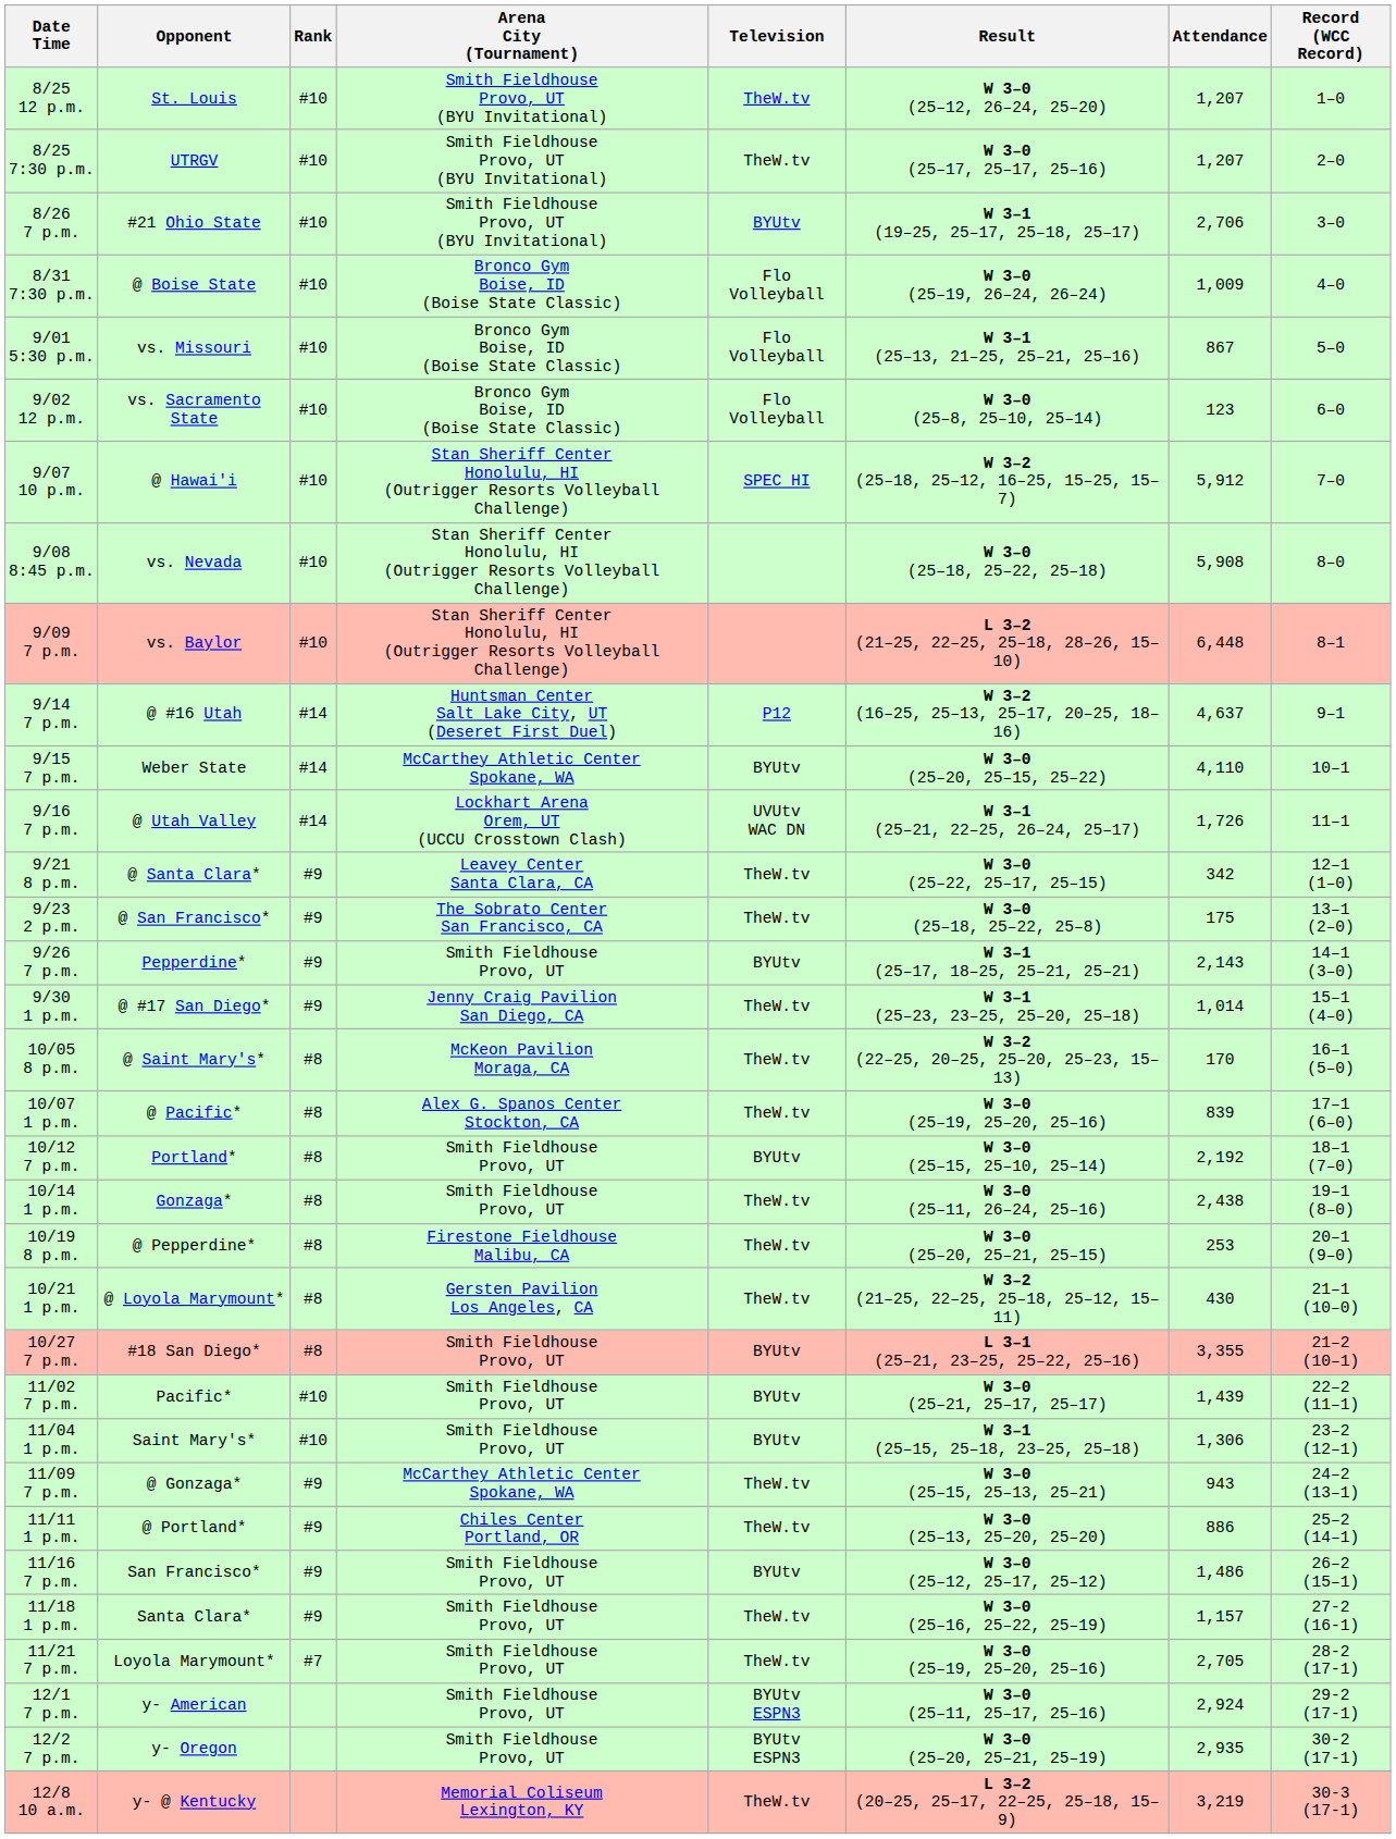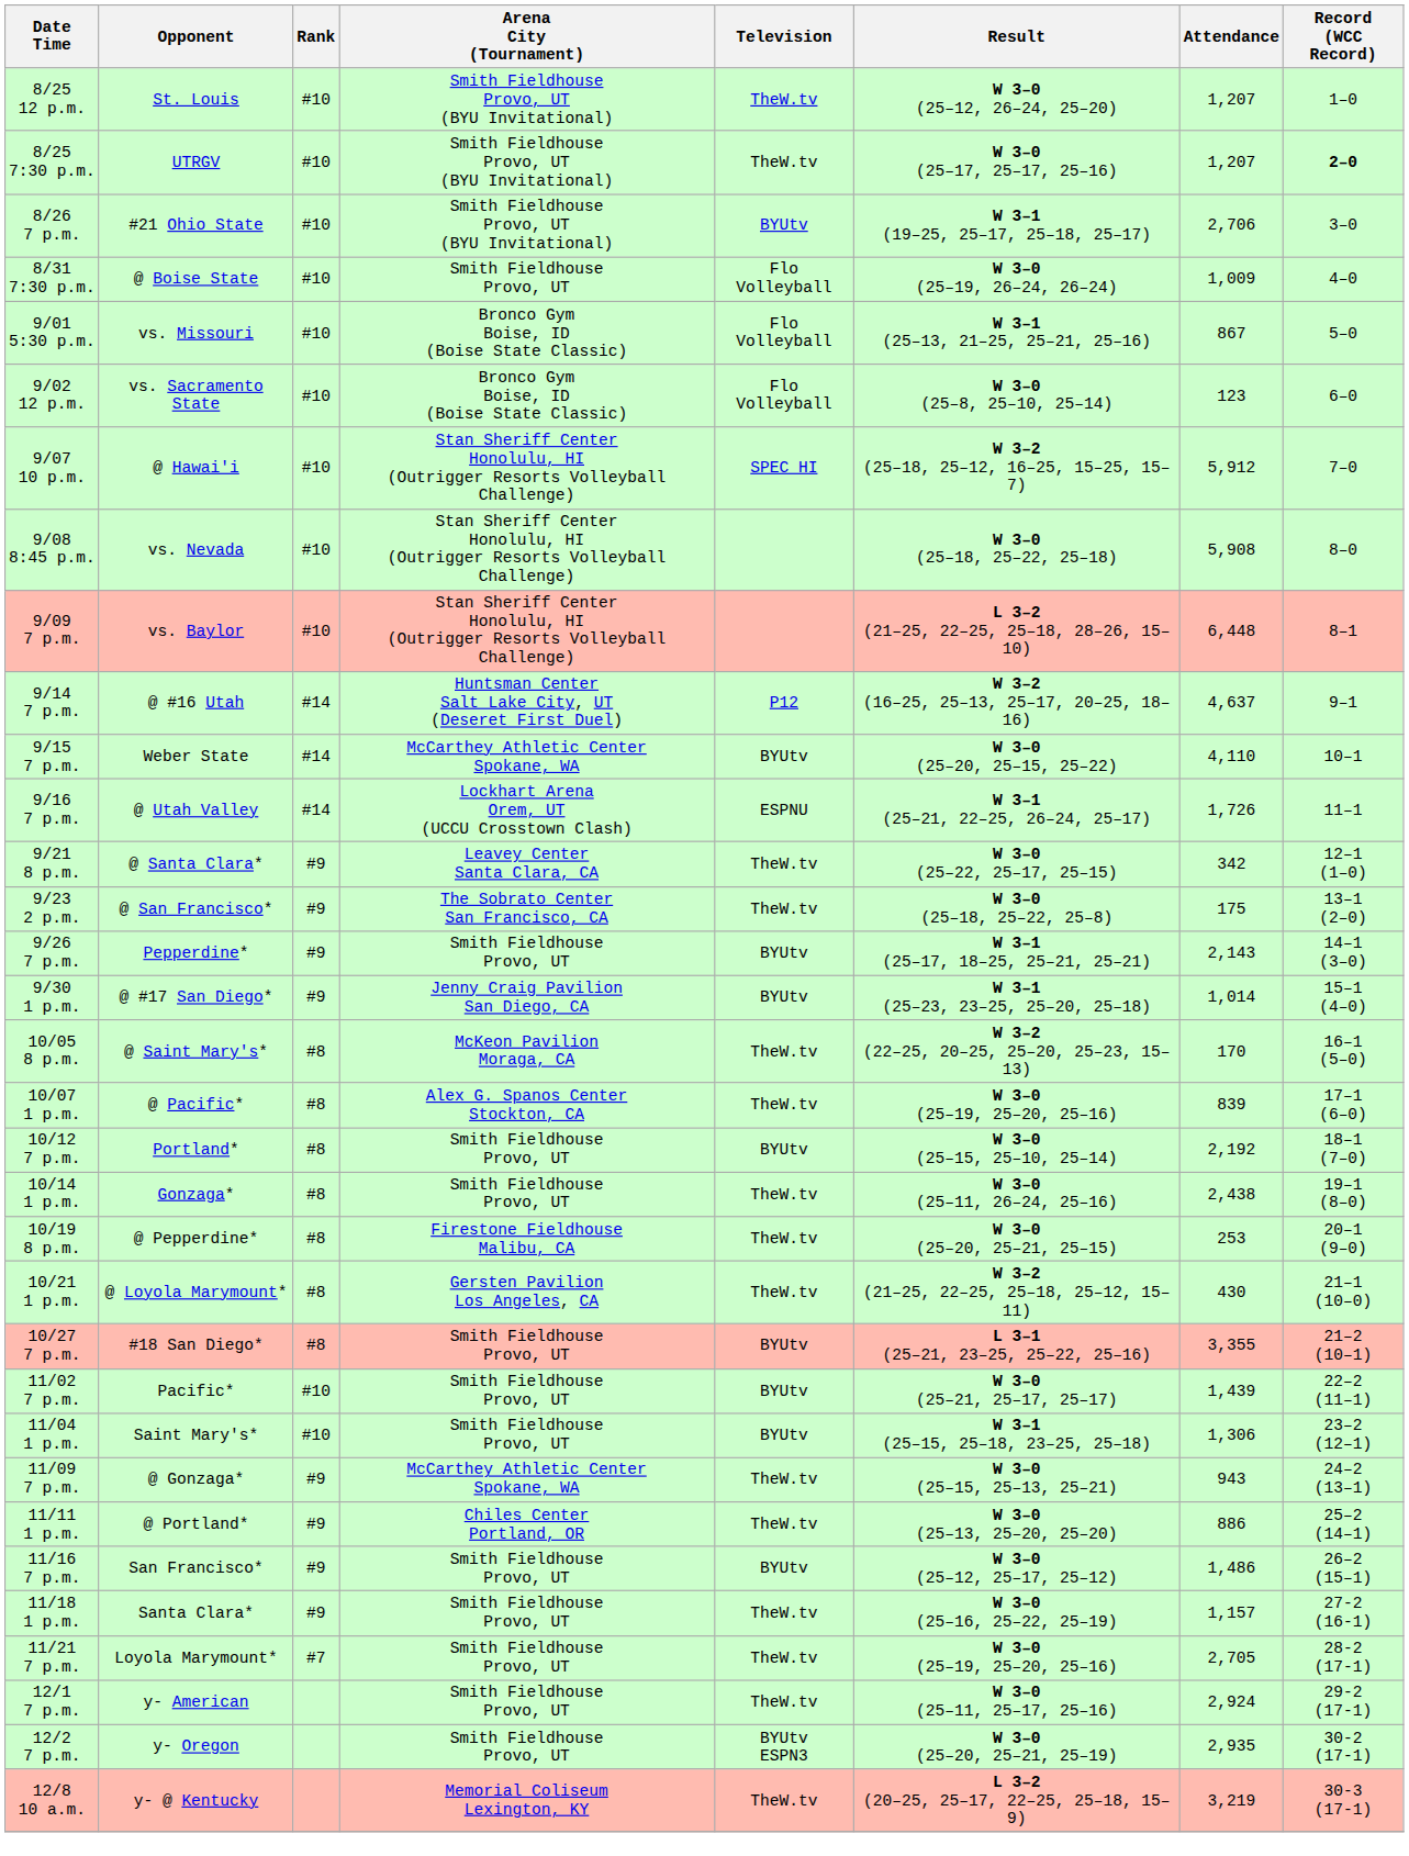 <table class="wikitable" style="width:90%">
 <tr>
 <th style=>Date<br>Time</th>
 <th style=>Opponent</th>
 <th style=>Rank</th>
 <th style=>Arena<br>City<br>(Tournament)</th>
 <th style=>Television</th>
 <th style=>Result</th>
 <th style=>Attendance</th>
 <th style=>Record<br>(WCC Record)</th>
 </tr>
 <tr align="center" bgcolor="#ccffcc">
 <td>8/25<br>12 p.m.</td>
 <td><a href='#'>St. Louis</a></td>
 <td>#10</td>
 <td><a href='#'>Smith Fieldhouse</a><br><a href='#'>Provo, UT</a><br>(BYU Invitational)</td>
 <td><a href='#'>TheW.tv</a></td>
 <td><strong>W 3–0</strong><br>(25–12, 26–24, 25–20)</td>
 <td>1,207</td>
 <td>1–0</td>
 </tr>
 <tr align="center" bgcolor="#ccffcc">
 <td>8/25<br>7:30 p.m.</td>
 <td><a href='#'>UTRGV</a></td>
 <td>#10</td>
 <td>Smith Fieldhouse<br>Provo, UT<br>(BYU Invitational)</td>
 <td>TheW.tv</td>
 <td><strong>W 3–0</strong><br>(25–17, 25–17, 25–16)</td>
 <td>1,207</td>
-<td>2–0</td>
+<td><strong>2–0</strong></td>
 </tr>
 <tr align="center" bgcolor="#ccffcc">
 <td>8/26<br>7 p.m.</td>
 <td>#21 <a href='#'>Ohio State</a></td>
 <td>#10</td>
 <td>Smith Fieldhouse<br>Provo, UT<br>(BYU Invitational)</td>
 <td><a href='#'>BYUtv</a></td>
 <td><strong>W 3–1</strong><br>(19–25, 25–17, 25–18, 25–17)</td>
 <td>2,706</td>
 <td>3–0</td>
 </tr>
 <tr align="center" bgcolor="#ccffcc">
 <td>8/31<br>7:30 p.m.</td>
 <td>@ <a href='#'>Boise State</a></td>
 <td>#10</td>
-<td><a href='#'>Bronco Gym</a><br><a href='#'>Boise, ID</a><br>(Boise State Classic)</td>
+<td>Smith Fieldhouse<br>Provo, UT</td>
 <td>Flo Volleyball</td>
 <td><strong>W 3–0</strong><br>(25–19, 26–24, 26–24)</td>
 <td>1,009</td>
 <td>4–0</td>
 </tr>
 <tr align="center" bgcolor="#ccffcc">
 <td>9/01<br>5:30 p.m.</td>
 <td>vs. <a href='#'>Missouri</a></td>
 <td>#10</td>
 <td>Bronco Gym<br>Boise, ID<br>(Boise State Classic)</td>
 <td>Flo Volleyball</td>
 <td><strong>W 3–1</strong><br>(25–13, 21–25, 25–21, 25–16)</td>
 <td>867</td>
 <td>5–0</td>
 </tr>
 <tr align="center" bgcolor="#ccffcc">
 <td>9/02<br>12 p.m.</td>
 <td>vs. <a href='#'>Sacramento State</a></td>
 <td>#10</td>
 <td>Bronco Gym<br>Boise, ID<br>(Boise State Classic)</td>
 <td>Flo Volleyball</td>
 <td><strong>W 3–0</strong><br>(25–8, 25–10, 25–14)</td>
 <td>123</td>
 <td>6–0</td>
 </tr>
 <tr align="center" bgcolor="#ccffcc">
 <td>9/07<br>10 p.m.</td>
 <td>@ <a href='#'>Hawai'i</a></td>
 <td>#10</td>
 <td><a href='#'>Stan Sheriff Center</a><br><a href='#'>Honolulu, HI</a><br>(Outrigger Resorts Volleyball Challenge)</td>
 <td><a href='#'>SPEC HI</a></td>
 <td><strong>W 3–2</strong><br>(25–18, 25–12, 16–25, 15–25, 15–7)</td>
 <td>5,912</td>
 <td>7–0</td>
 </tr>
 <tr align="center" bgcolor="#ccffcc">
 <td>9/08<br>8:45 p.m.</td>
 <td>vs. <a href='#'>Nevada</a></td>
 <td>#10</td>
 <td>Stan Sheriff Center<br>Honolulu, HI<br>(Outrigger Resorts Volleyball Challenge)</td>
 <td></td>
 <td><strong>W 3–0</strong><br>(25–18, 25–22, 25–18)</td>
 <td>5,908</td>
 <td>8–0</td>
 </tr>
 <tr align="center" bgcolor="#ffbbb">
 <td>9/09<br>7 p.m.</td>
 <td>vs. <a href='#'>Baylor</a></td>
 <td>#10</td>
 <td>Stan Sheriff Center<br>Honolulu, HI<br>(Outrigger Resorts Volleyball Challenge)</td>
 <td></td>
 <td><strong>L 3–2</strong><br>(21–25, 22–25, 25–18, 28–26, 15–10)</td>
 <td>6,448</td>
 <td>8–1</td>
 </tr>
 <tr align="center" bgcolor="#ccffcc">
 <td>9/14<br>7 p.m.</td>
 <td>@ #16 <a href='#'>Utah</a></td>
 <td>#14</td>
 <td><a href='#'>Huntsman Center</a><br><a href='#'>Salt Lake City</a>, <a href='#'>UT</a><br>(<a href='#'>Deseret First Duel</a>)</td>
 <td><a href='#'>P12</a></td>
 <td><strong>W 3–2</strong><br>(16–25, 25–13, 25–17, 20–25, 18–16)</td>
 <td>4,637</td>
 <td>9–1</td>
 </tr>
 <tr align="center" bgcolor="#ccffcc">
 <td>9/15<br>7 p.m.</td>
 <td>Weber State</td>
 <td>#14</td>
 <td><a href='#'>McCarthey Athletic Center</a><br><a href='#'>Spokane, WA</a></td>
 <td>BYUtv</td>
 <td><strong>W 3–0</strong><br>(25–20, 25–15, 25–22)</td>
 <td>4,110</td>
 <td>10–1</td>
 </tr>
 <tr align="center" bgcolor="#ccffcc">
 <td>9/16<br>7 p.m.</td>
 <td>@ <a href='#'>Utah Valley</a></td>
 <td>#14</td>
 <td><a href='#'>Lockhart Arena</a><br><a href='#'>Orem, UT</a><br>(UCCU Crosstown Clash)</td>
-<td>UVUtv<br>WAC DN</td>
+<td>ESPNU</td>
 <td><strong>W 3–1</strong><br>(25–21, 22–25, 26–24, 25–17)</td>
 <td>1,726</td>
 <td>11–1</td>
 </tr>
 <tr align="center" bgcolor="#ccffcc">
 <td>9/21<br>8 p.m.</td>
 <td>@ <a href='#'>Santa Clara</a>*</td>
 <td>#9</td>
 <td><a href='#'>Leavey Center</a><br><a href='#'>Santa Clara, CA</a></td>
 <td>TheW.tv</td>
 <td><strong>W 3–0</strong><br>(25–22, 25–17, 25–15)</td>
 <td>342</td>
 <td>12–1<br>(1–0)</td>
 </tr>
 <tr align="center" bgcolor="#ccffcc">
 <td>9/23<br>2 p.m.</td>
 <td>@ <a href='#'>San Francisco</a>*</td>
 <td>#9</td>
 <td><a href='#'>The Sobrato Center</a><br><a href='#'>San Francisco, CA</a></td>
 <td>TheW.tv</td>
 <td><strong>W 3–0</strong><br>(25–18, 25–22, 25–8)</td>
 <td>175</td>
 <td>13–1<br>(2–0)</td>
 </tr>
 <tr align="center" bgcolor="#ccffcc">
 <td>9/26<br>7 p.m.</td>
 <td><a href='#'>Pepperdine</a>*</td>
 <td>#9</td>
 <td>Smith Fieldhouse<br>Provo, UT</td>
 <td>BYUtv</td>
 <td><strong>W 3–1</strong><br>(25–17, 18–25, 25–21, 25–21)</td>
 <td>2,143</td>
 <td>14–1<br>(3–0)</td>
 </tr>
 <tr align="center" bgcolor="#ccffcc">
 <td>9/30<br>1 p.m.</td>
 <td>@ #17 <a href='#'>San Diego</a>*</td>
 <td>#9</td>
 <td><a href='#'>Jenny Craig Pavilion</a><br><a href='#'>San Diego, CA</a></td>
-<td>TheW.tv</td>
+<td>BYUtv</td>
 <td><strong>W 3–1</strong><br>(25–23, 23–25, 25–20, 25–18)</td>
 <td>1,014</td>
 <td>15–1<br>(4–0)</td>
 </tr>
 <tr align="center" bgcolor="#ccffcc">
 <td>10/05<br>8 p.m.</td>
 <td>@ <a href='#'>Saint Mary's</a>*</td>
 <td>#8</td>
 <td><a href='#'>McKeon Pavilion</a><br><a href='#'>Moraga, CA</a></td>
 <td>TheW.tv</td>
 <td><strong>W 3–2</strong><br>(22–25, 20–25, 25–20, 25–23, 15–13)</td>
 <td>170</td>
 <td>16–1<br>(5–0)</td>
 </tr>
 <tr align="center" bgcolor="#ccffcc">
 <td>10/07<br>1 p.m.</td>
 <td>@ <a href='#'>Pacific</a>*</td>
 <td>#8</td>
 <td><a href='#'>Alex G. Spanos Center</a><br><a href='#'>Stockton, CA</a></td>
 <td>TheW.tv</td>
 <td><strong>W 3–0</strong><br>(25–19, 25–20, 25–16)</td>
 <td>839</td>
 <td>17–1<br>(6–0)</td>
 </tr>
 <tr align="center" bgcolor="#ccffcc">
 <td>10/12<br>7 p.m.</td>
 <td><a href='#'>Portland</a>*</td>
 <td>#8</td>
 <td>Smith Fieldhouse<br>Provo, UT</td>
 <td>BYUtv</td>
 <td><strong>W 3–0</strong><br>(25–15, 25–10, 25–14)</td>
 <td>2,192</td>
 <td>18–1<br>(7–0)</td>
 </tr>
 <tr align="center" bgcolor="#ccffcc">
 <td>10/14<br>1 p.m.</td>
 <td><a href='#'>Gonzaga</a>*</td>
 <td>#8</td>
 <td>Smith Fieldhouse<br>Provo, UT</td>
 <td>TheW.tv</td>
 <td><strong>W 3–0</strong><br>(25–11, 26–24, 25–16)</td>
 <td>2,438</td>
 <td>19–1<br>(8–0)</td>
 </tr>
 <tr align="center" bgcolor="#ccffcc">
 <td>10/19<br>8 p.m.</td>
 <td>@ Pepperdine*</td>
 <td>#8</td>
 <td><a href='#'>Firestone Fieldhouse</a><br><a href='#'>Malibu, CA</a></td>
 <td>TheW.tv</td>
 <td><strong>W 3–0</strong><br>(25–20, 25–21, 25–15)</td>
 <td>253</td>
 <td>20–1<br>(9–0)</td>
 </tr>
 <tr align="center" bgcolor="#ccffcc">
 <td>10/21<br>1 p.m.</td>
 <td>@ <a href='#'>Loyola Marymount</a>*</td>
 <td>#8</td>
 <td><a href='#'>Gersten Pavilion</a><br><a href='#'>Los Angeles</a>, <a href='#'>CA</a></td>
 <td>TheW.tv</td>
 <td><strong>W 3–2</strong><br>(21–25, 22–25, 25–18, 25–12, 15–11)</td>
 <td>430</td>
 <td>21–1<br>(10–0)</td>
 </tr>
 <tr align="center" bgcolor="#ffbbb">
 <td>10/27<br>7 p.m.</td>
 <td>#18 San Diego*</td>
 <td>#8</td>
 <td>Smith Fieldhouse<br>Provo, UT</td>
 <td>BYUtv</td>
 <td><strong>L 3–1</strong><br>(25–21, 23–25, 25–22, 25–16)</td>
 <td>3,355</td>
 <td>21–2<br>(10–1)</td>
 </tr>
 <tr align="center" bgcolor="#ccffcc">
 <td>11/02<br>7 p.m.</td>
 <td>Pacific*</td>
 <td>#10</td>
 <td>Smith Fieldhouse<br>Provo, UT</td>
 <td>BYUtv</td>
 <td><strong>W 3–0</strong><br>(25–21, 25–17, 25–17)</td>
 <td>1,439</td>
 <td>22–2<br>(11–1)</td>
 </tr>
 <tr align="center" bgcolor="#ccffcc">
 <td>11/04<br>1 p.m.</td>
 <td>Saint Mary's*</td>
 <td>#10</td>
 <td>Smith Fieldhouse<br>Provo, UT</td>
 <td>BYUtv</td>
 <td><strong>W 3–1</strong><br>(25–15, 25–18, 23–25, 25–18)</td>
 <td>1,306</td>
 <td>23–2<br>(12–1)</td>
 </tr>
 <tr align="center" bgcolor="#ccffcc">
 <td>11/09<br>7 p.m.</td>
 <td>@ Gonzaga*</td>
 <td>#9</td>
 <td><a href='#'>McCarthey Athletic Center</a><br><a href='#'>Spokane, WA</a></td>
 <td>TheW.tv</td>
 <td><strong>W 3–0</strong><br>(25–15, 25–13, 25–21)</td>
 <td>943</td>
 <td>24–2<br>(13–1)</td>
 </tr>
 <tr align="center" bgcolor="#ccffcc">
 <td>11/11<br>1 p.m.</td>
 <td>@ Portland*</td>
 <td>#9</td>
 <td><a href='#'>Chiles Center</a><br><a href='#'>Portland, OR</a></td>
 <td>TheW.tv</td>
 <td><strong>W 3–0</strong><br>(25–13, 25–20, 25–20)</td>
 <td>886</td>
 <td>25–2<br>(14–1)</td>
 </tr>
 <tr align="center" bgcolor="#ccffcc">
 <td>11/16<br>7 p.m.</td>
 <td>San Francisco*</td>
 <td>#9</td>
 <td>Smith Fieldhouse<br>Provo, UT</td>
 <td>BYUtv</td>
 <td><strong>W 3–0</strong><br>(25–12, 25–17, 25–12)</td>
 <td>1,486</td>
 <td>26–2<br>(15–1)</td>
 </tr>
 <tr align="center" bgcolor="#ccffcc">
 <td>11/18<br>1 p.m.</td>
 <td>Santa Clara*</td>
 <td>#9</td>
 <td>Smith Fieldhouse<br>Provo, UT</td>
 <td>TheW.tv</td>
 <td><strong>W 3–0</strong><br>(25–16, 25–22, 25–19)</td>
 <td>1,157</td>
 <td>27-2<br>(16-1)</td>
 </tr>
 <tr align="center" bgcolor="#ccffcc">
 <td>11/21<br>7 p.m.</td>
 <td>Loyola Marymount*</td>
 <td>#7</td>
 <td>Smith Fieldhouse<br>Provo, UT</td>
 <td>TheW.tv</td>
 <td><strong>W 3–0</strong><br>(25–19, 25–20, 25–16)</td>
 <td>2,705</td>
 <td>28-2<br>(17-1)</td>
 </tr>
 <tr align="center" bgcolor="#ccffcc">
 <td>12/1<br>7 p.m.</td>
 <td>y- <a href='#'>American</a></td>
 <td></td>
 <td>Smith Fieldhouse<br>Provo, UT</td>
-<td>BYUtv<br><a href='#'>ESPN3</a></td>
+<td>TheW.tv</td>
 <td><strong>W 3–0</strong><br>(25–11, 25–17, 25–16)</td>
 <td>2,924</td>
 <td>29-2<br>(17-1)</td>
 </tr>
 <tr align="center" bgcolor="#ccffcc">
 <td>12/2<br>7 p.m.</td>
 <td>y- <a href='#'>Oregon</a></td>
 <td></td>
 <td>Smith Fieldhouse<br>Provo, UT</td>
 <td>BYUtv<br>ESPN3</td>
 <td><strong>W 3–0</strong><br>(25–20, 25–21, 25–19)</td>
 <td>2,935</td>
 <td>30-2<br>(17-1)</td>
 </tr>
 <tr align="center" bgcolor="#ffbbb">
 <td>12/8<br>10 a.m.</td>
 <td>y- @ <a href='#'>Kentucky</a></td>
 <td></td>
 <td><a href='#'>Memorial Coliseum</a><br><a href='#'>Lexington, KY</a></td>
 <td>TheW.tv</td>
 <td><strong>L 3–2</strong><br>(20–25, 25–17, 22–25, 25–18, 15–9)</td>
 <td>3,219</td>
 <td>30-3<br>(17-1)</td>
 </tr>
 <tr>
 </tr>
 </table>
